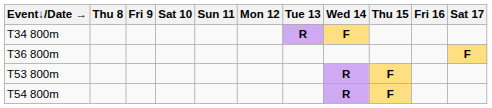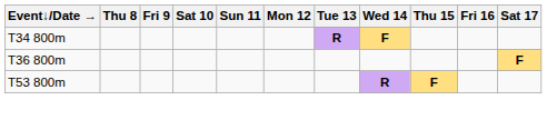 <table class="wikitable" style="margin:0.5em auto; font-size:90%; line-height:1.25em;">
 <tr align="center">
 <th>Event↓/Date →</th>
 <th>Thu 8</th>
 <th>Fri 9</th>
 <th>Sat 10</th>
 <th>Sun 11</th>
 <th>Mon 12</th>
 <th>Tue 13</th>
 <th>Wed 14</th>
 <th>Thu 15</th>
 <th>Fri 16</th>
 <th>Sat 17</th>
 </tr>
 <tr align="center">
 <td align="left">T34 800m</td>
 <td></td>
 <td></td>
 <td></td>
 <td></td>
 <td></td>
 <td bgcolor="#D0A9F5"><strong>R</strong></td>
 <td bgcolor="#FFDF80"><strong>F</strong></td>
 <td></td>
 <td></td>
 <td></td>
 </tr>
 <tr align="center">
 <td align="left">T36 800m</td>
 <td></td>
 <td></td>
 <td></td>
 <td></td>
 <td></td>
 <td></td>
 <td></td>
 <td></td>
 <td></td>
 <td bgcolor="#FFDF80"><strong>F</strong></td>
 </tr>
 <tr align="center">
 <td align="left">T53 800m</td>
 <td></td>
 <td></td>
 <td></td>
 <td></td>
 <td></td>
 <td></td>
 <td bgcolor="#D0A9F5"><strong>R</strong></td>
 <td bgcolor="#FFDF80"><strong>F</strong></td>
 <td></td>
 <td></td>
 </tr>
-<tr align="center">
-<td align="left">T54 800m</td>
-<td></td>
-<td></td>
-<td></td>
-<td></td>
-<td></td>
-<td></td>
-<td bgcolor="#D0A9F5"><strong>R</strong></td>
-<td bgcolor="#FFDF80"><strong>F</strong></td>
-<td></td>
-<td></td>
-</tr>
 </table>
